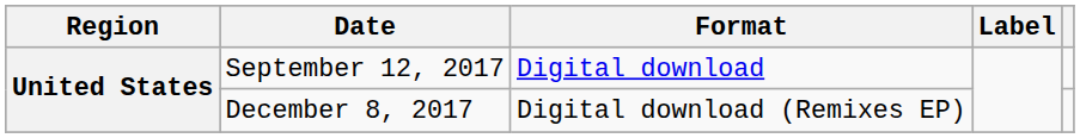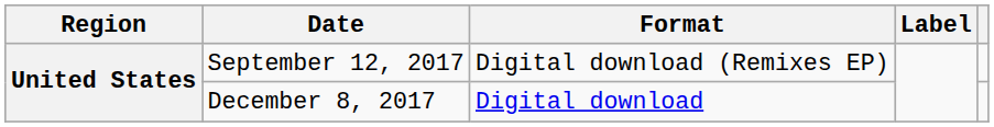 <table class="wikitable sortable plainrowheaders">
 <tr>
 <th scope="col">Region</th>
 <th scope="col">Date</th>
 <th scope="col">Format</th>
 <th scope="col">Label</th>
 <th scope="col"></th>
 </tr>
 <tr>
 <th scope="row" rowspan="2">United States</th>
 <td>September 12, 2017</td>
-<td><a href='#'>Digital download</a></td>
+<td>Digital download (Remixes EP)</td>
 <td rowspan="2"></td>
 <td></td>
 </tr>
 <tr>
 <td>December 8, 2017</td>
-<td>Digital download (Remixes EP)</td>
+<td><a href='#'>Digital download</a></td>
 <td></td>
 </tr>
 </table>
